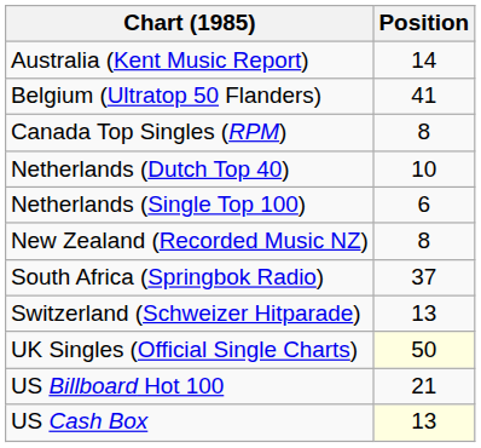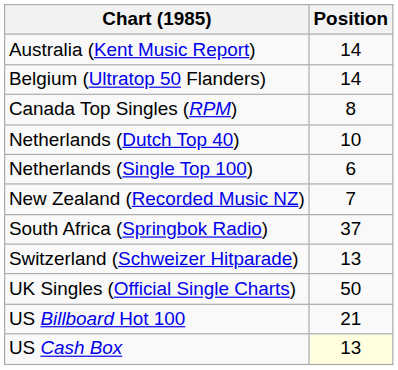 <table class="wikitable sortable">
 <tr>
 <th>Chart (1985)</th>
 <th>Position</th>
 </tr>
 <tr>
 <td>Australia (<a href='#'>Kent Music Report</a>)</td>
 <td align="center">14</td>
 </tr>
 <tr>
 <td>Belgium (<a href='#'>Ultratop 50</a> Flanders)</td>
-<td align="center">41</td>
+<td align="center">14</td>
 </tr>
 <tr>
 <td>Canada Top Singles (<em><a href='#'>RPM</a></em>)</td>
 <td align="center">8</td>
 </tr>
 <tr>
 <td>Netherlands (<a href='#'>Dutch Top 40</a>)</td>
 <td align="center">10</td>
 </tr>
 <tr>
 <td>Netherlands (<a href='#'>Single Top 100</a>)</td>
 <td align="center">6</td>
 </tr>
 <tr>
 <td>New Zealand (<a href='#'>Recorded Music NZ</a>)</td>
-<td align="center">8</td>
+<td align="center">7</td>
 </tr>
 <tr>
 <td>South Africa (<a href='#'>Springbok Radio</a>)</td>
 <td align="center">37</td>
 </tr>
 <tr>
 <td>Switzerland (<a href='#'>Schweizer Hitparade</a>)</td>
 <td align="center">13</td>
 </tr>
 <tr>
 <td>UK Singles (<a href='#'>Official Single Charts</a>)</td>
-<td align="center" style="background: lightyellow;">50</td>
+<td align="center">50</td>
 </tr>
 <tr>
 <td>US <a href='#'><em>Billboard</em> Hot 100</a></td>
 <td align="center">21</td>
 </tr>
 <tr>
 <td>US <em><a href='#'>Cash Box</a></em></td>
 <td align="center" style="background: lightyellow;">13</td>
 </tr>
 </table>
